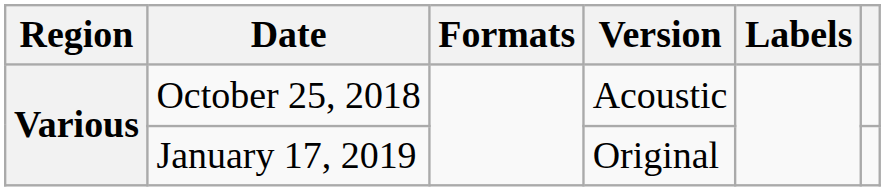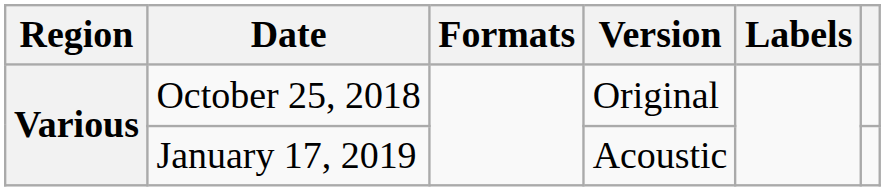 <table class="wikitable plainrowheaders">
 <tr>
 <th scope="col">Region</th>
 <th scope="col">Date</th>
 <th scope="col">Formats</th>
 <th scope="col">Version</th>
 <th scope="col">Labels</th>
 <th scope="col"></th>
 </tr>
 <tr>
 <th scope="row" rowspan="2">Various</th>
 <td>October 25, 2018</td>
 <td rowspan="2"></td>
-<td>Acoustic</td>
+<td>Original</td>
 <td rowspan="2"></td>
 <td style="text-align:center;"></td>
 </tr>
 <tr>
 <td>January 17, 2019</td>
-<td>Original</td>
+<td>Acoustic</td>
 <td style="text-align:center;"></td>
 </tr>
 </table>
